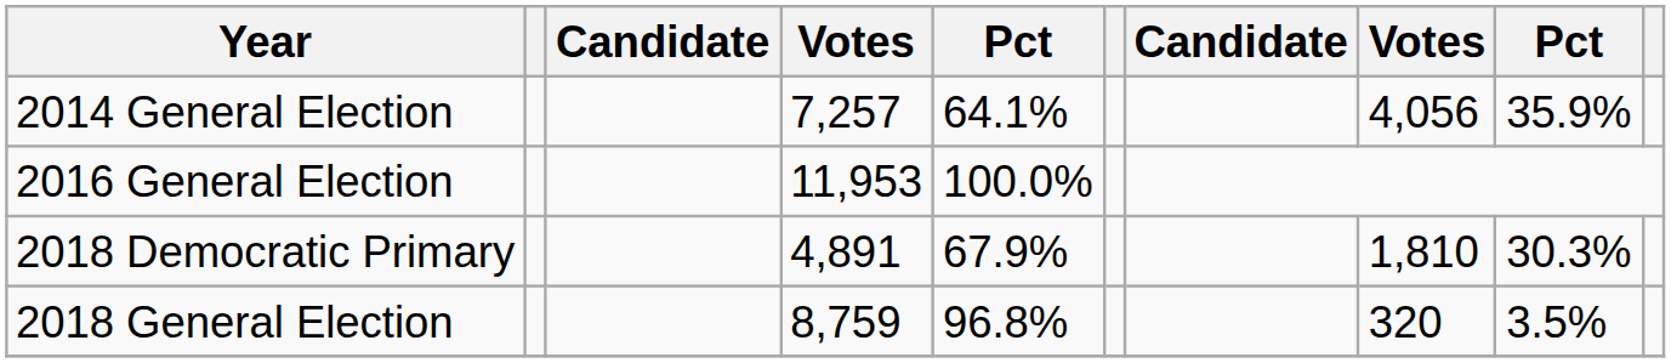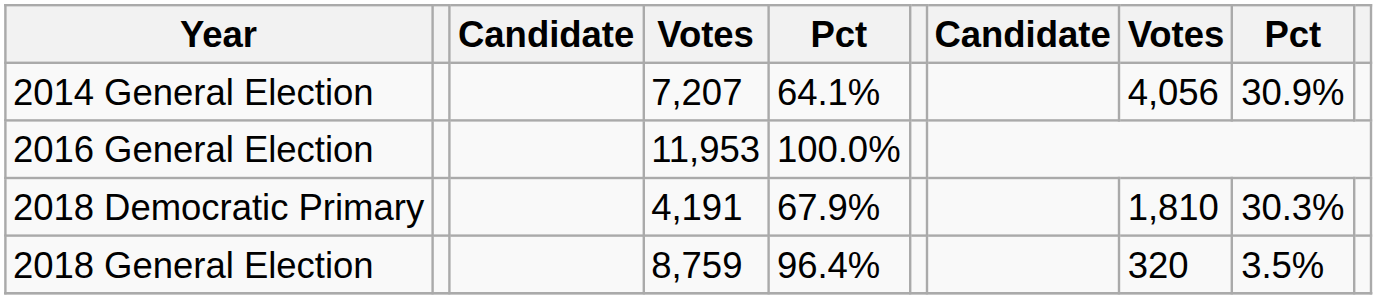 <table class="wikitable" style="margin:0.5em ; font-size:95%">
 <tr>
 <th>Year</th>
 <th></th>
 <th>Candidate</th>
 <th>Votes</th>
 <th>Pct</th>
 <th></th>
 <th>Candidate</th>
 <th>Votes</th>
 <th>Pct</th>
 <th></th>
 </tr>
 <tr>
 <td>2014 General Election</td>
 <td></td>
 <td></td>
-<td>7,257</td>
+<td>7,207</td>
 <td>64.1%</td>
 <td></td>
 <td></td>
 <td>4,056</td>
-<td>35.9%</td>
+<td>30.9%</td>
 <td></td>
 </tr>
 <tr>
 <td>2016 General Election</td>
 <td></td>
 <td></td>
 <td>11,953</td>
 <td>100.0%</td>
 <td></td>
 </tr>
 <tr>
 <td>2018 Democratic Primary</td>
 <td></td>
 <td></td>
-<td>4,891</td>
+<td>4,191</td>
 <td>67.9%</td>
 <td></td>
 <td></td>
 <td>1,810</td>
 <td>30.3%</td>
 <td></td>
 </tr>
 <tr>
 <td>2018 General Election</td>
 <td></td>
 <td></td>
 <td>8,759</td>
-<td>96.8%</td>
+<td>96.4%</td>
 <td></td>
 <td></td>
 <td>320</td>
 <td>3.5%</td>
 <td></td>
 </tr>
 <tr>
 </tr>
 </table>
